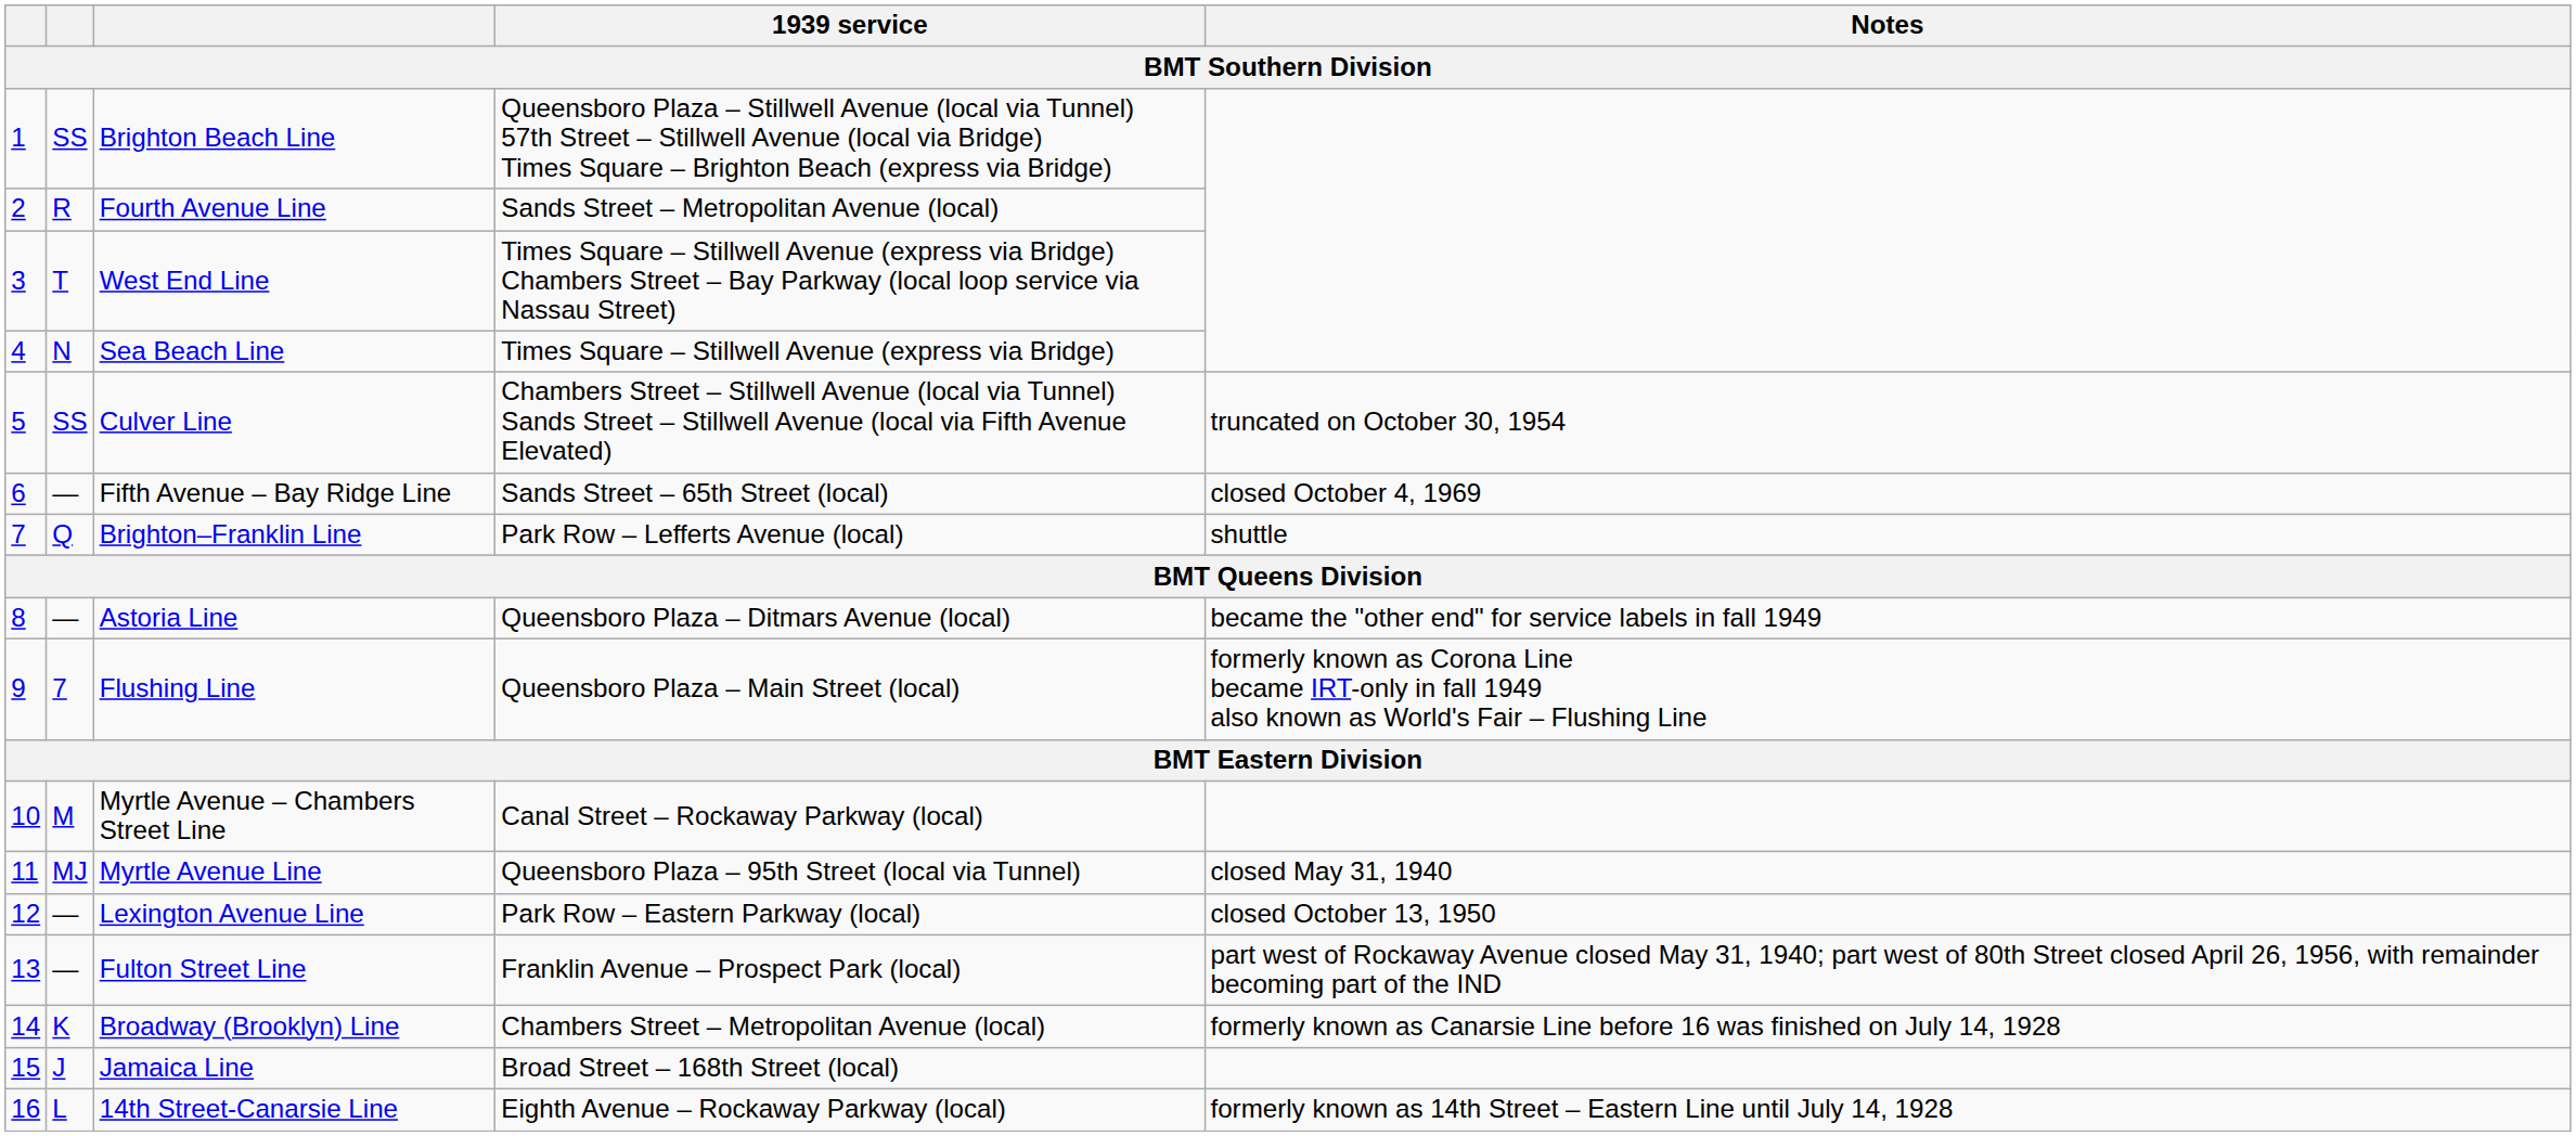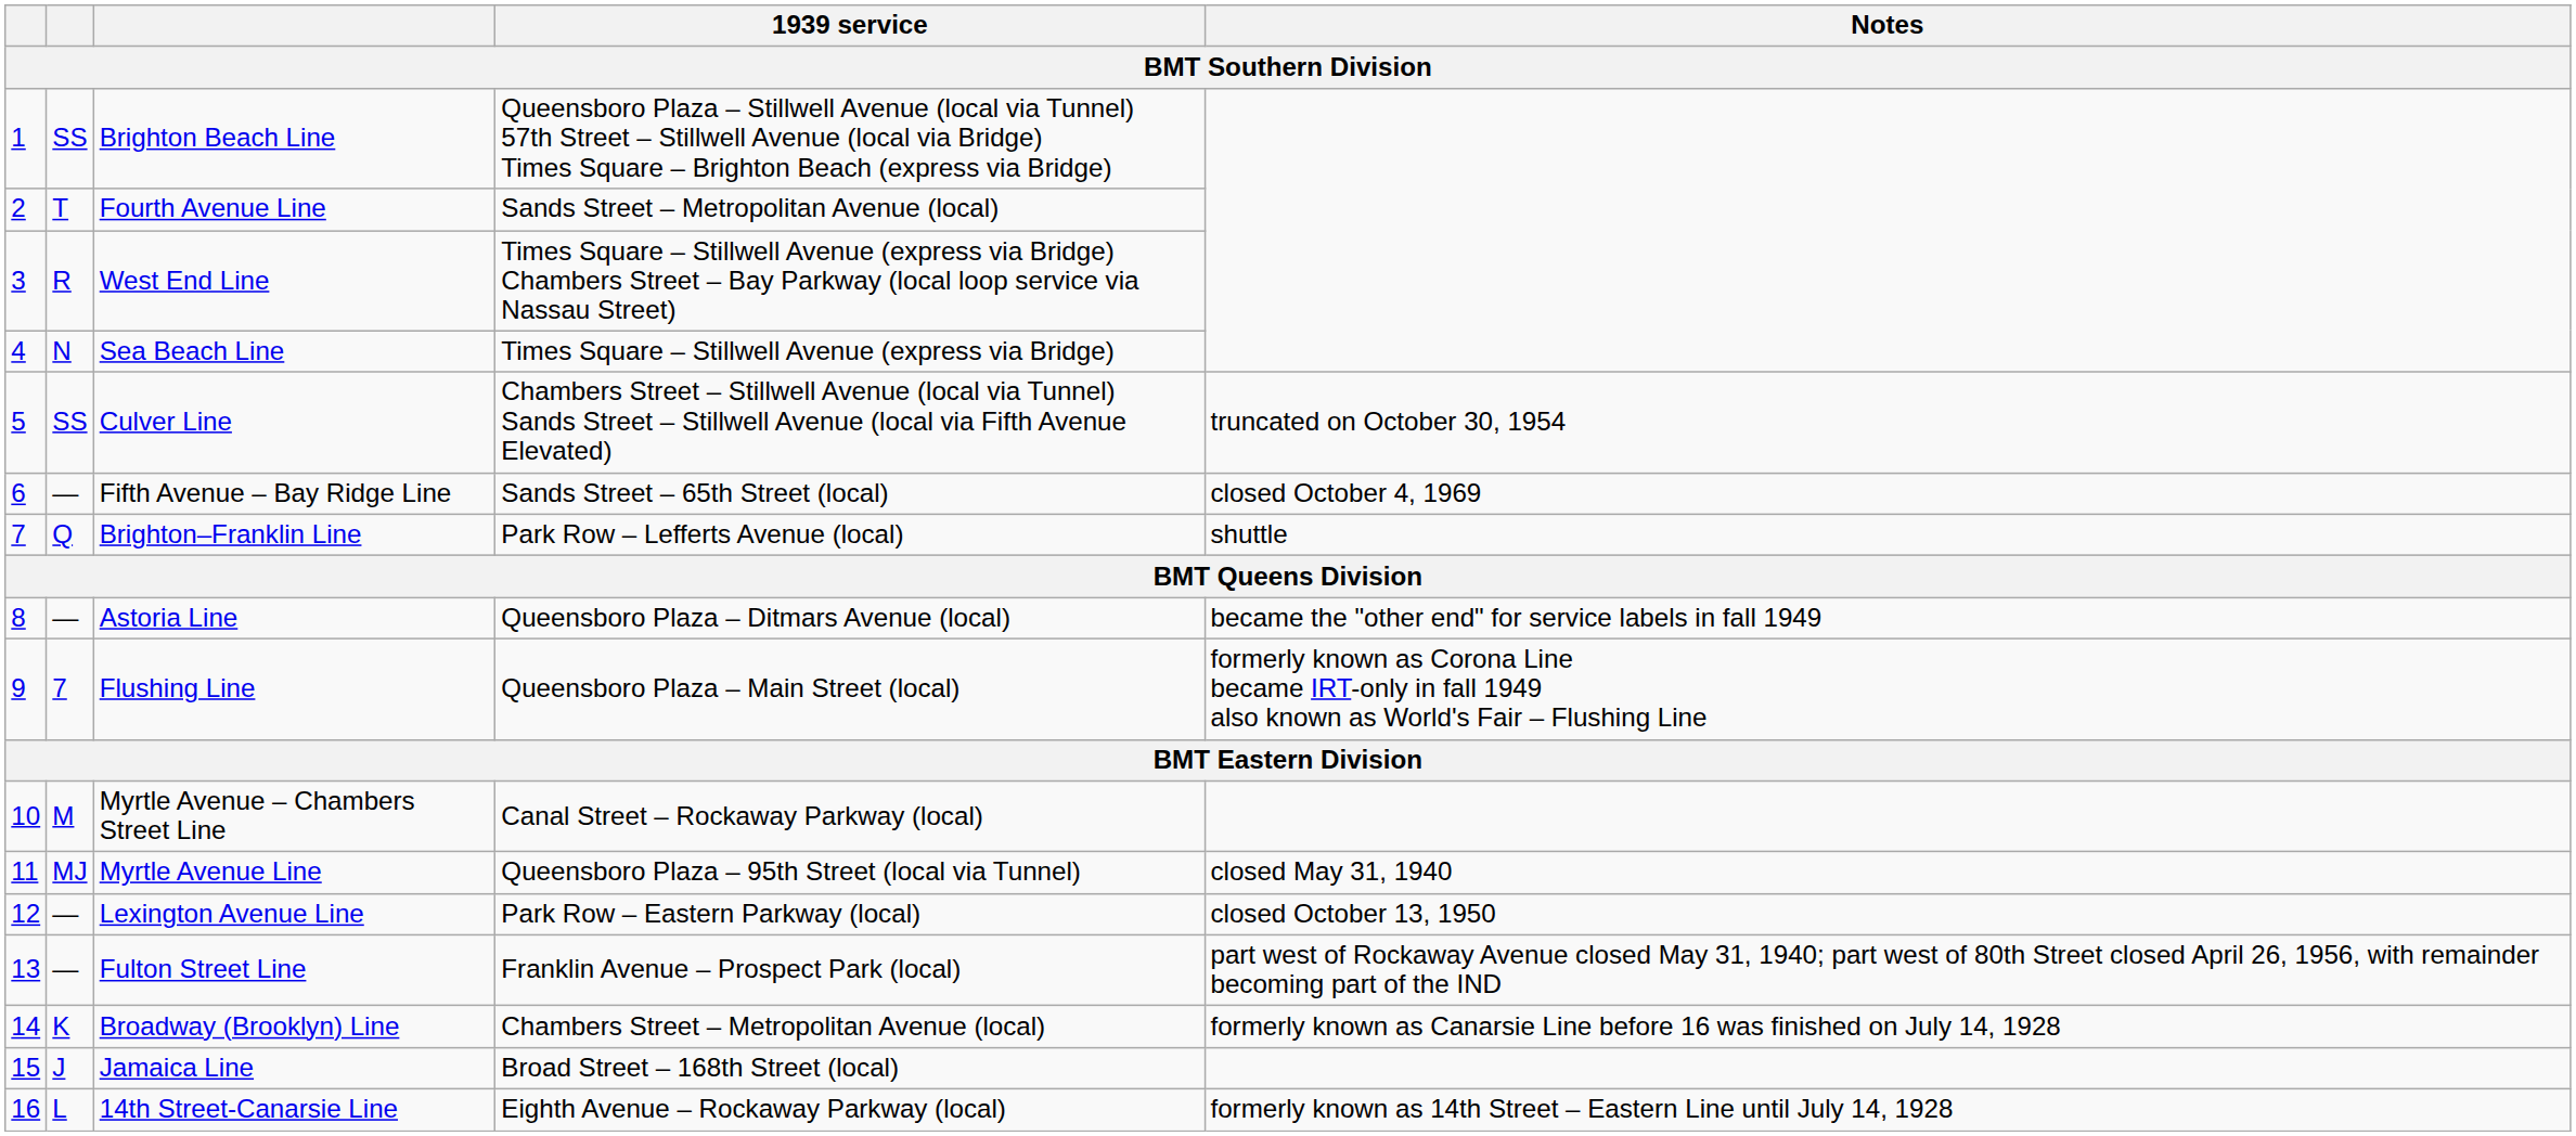 <table class="wikitable">
 <tr>
 <th></th>
 <th></th>
 <th></th>
 <th>1939 service</th>
 <th>Notes</th>
 </tr>
 <tr>
 <th colspan=5><div>BMT Southern Division</div></th>
 </tr>
 <tr>
 <td><a href='#'>1</a></td>
 <td><a href='#'>SS</a></td>
 <td><a href='#'>Brighton Beach Line</a></td>
 <td>Queensboro Plaza – Stillwell Avenue (local via Tunnel)<br>57th Street – Stillwell Avenue (local via Bridge)<br>Times Square – Brighton Beach (express via Bridge)</td>
 </tr>
 <tr>
 <td><a href='#'>2</a></td>
-<td><a href='#'>R</a></td>
+<td><a href='#'>T</a></td>
 <td><a href='#'>Fourth Avenue Line</a></td>
 <td>Sands Street – Metropolitan Avenue (local)</td>
 </tr>
 <tr>
 <td><a href='#'>3</a></td>
-<td><a href='#'>T</a></td>
+<td><a href='#'>R</a></td>
 <td><a href='#'>West End Line</a></td>
 <td>Times Square – Stillwell Avenue (express via Bridge)<br>Chambers Street – Bay Parkway (local loop service via Nassau Street)</td>
 </tr>
 <tr>
 <td><a href='#'>4</a></td>
 <td><a href='#'>N</a></td>
 <td><a href='#'>Sea Beach Line</a></td>
 <td>Times Square – Stillwell Avenue (express via Bridge)</td>
 </tr>
 <tr>
 <td><a href='#'>5</a></td>
 <td><a href='#'>SS</a></td>
 <td><a href='#'>Culver Line</a></td>
 <td>Chambers Street – Stillwell Avenue (local via Tunnel)<br>Sands Street – Stillwell Avenue (local via Fifth Avenue Elevated)</td>
 <td>truncated on October 30, 1954</td>
 </tr>
 <tr>
 <td><a href='#'>6</a></td>
 <td>—</td>
 <td>Fifth Avenue – Bay Ridge Line</td>
 <td>Sands Street – 65th Street (local)</td>
 <td>closed October 4, 1969</td>
 </tr>
 <tr>
 <td><a href='#'>7</a></td>
 <td><a href='#'>Q</a></td>
 <td><a href='#'>Brighton–Franklin Line</a></td>
 <td>Park Row – Lefferts Avenue (local)</td>
 <td>shuttle</td>
 </tr>
 <tr>
 <th colspan=5><div>BMT Queens Division</div></th>
 </tr>
 <tr>
 <td><a href='#'>8</a></td>
 <td>—</td>
 <td><a href='#'>Astoria Line</a></td>
 <td>Queensboro Plaza – Ditmars Avenue (local)</td>
 <td>became the "other end" for service labels in fall 1949</td>
 </tr>
 <tr>
 <td><a href='#'>9</a></td>
 <td><a href='#'>7</a></td>
 <td><a href='#'>Flushing Line</a></td>
 <td>Queensboro Plaza – Main Street (local)</td>
 <td>formerly known as Corona Line<br>became <a href='#'>IRT</a>-only in fall 1949<br>also known as World's Fair – Flushing Line</td>
 </tr>
 <tr>
 <th colspan=5><div>BMT Eastern Division</div></th>
 </tr>
 <tr>
 <td><a href='#'>10</a></td>
 <td><a href='#'>M</a></td>
 <td>Myrtle Avenue – Chambers Street Line</td>
 <td>Canal Street – Rockaway Parkway (local)</td>
 </tr>
 <tr>
 <td><a href='#'>11</a></td>
 <td><a href='#'>MJ</a></td>
 <td><a href='#'>Myrtle Avenue Line</a></td>
 <td>Queensboro Plaza – 95th Street (local via Tunnel)</td>
 <td>closed May 31, 1940</td>
 </tr>
 <tr>
 <td><a href='#'>12</a></td>
 <td>—</td>
 <td><a href='#'>Lexington Avenue Line</a></td>
 <td>Park Row – Eastern Parkway (local)</td>
 <td>closed October 13, 1950</td>
 </tr>
 <tr>
 <td><a href='#'>13</a></td>
 <td>—</td>
 <td><a href='#'>Fulton Street Line</a></td>
 <td>Franklin Avenue – Prospect Park (local)</td>
 <td>part west of Rockaway Avenue closed May 31, 1940; part west of 80th Street closed April 26, 1956, with remainder becoming part of the IND</td>
 </tr>
 <tr>
 <td><a href='#'>14</a></td>
 <td><a href='#'>K</a></td>
 <td><a href='#'>Broadway (Brooklyn) Line</a></td>
 <td>Chambers Street – Metropolitan Avenue (local)</td>
 <td>formerly known as Canarsie Line before 16 was finished on July 14, 1928</td>
 </tr>
 <tr>
 <td><a href='#'>15</a></td>
 <td><a href='#'>J</a></td>
 <td><a href='#'>Jamaica Line</a></td>
 <td>Broad Street – 168th Street (local)</td>
 </tr>
 <tr>
 <td><a href='#'>16</a></td>
 <td><a href='#'>L</a></td>
 <td><a href='#'>14th Street-Canarsie Line</a></td>
 <td>Eighth Avenue – Rockaway Parkway (local)</td>
 <td>formerly known as 14th Street – Eastern Line until July 14, 1928</td>
 </tr>
 </table>
